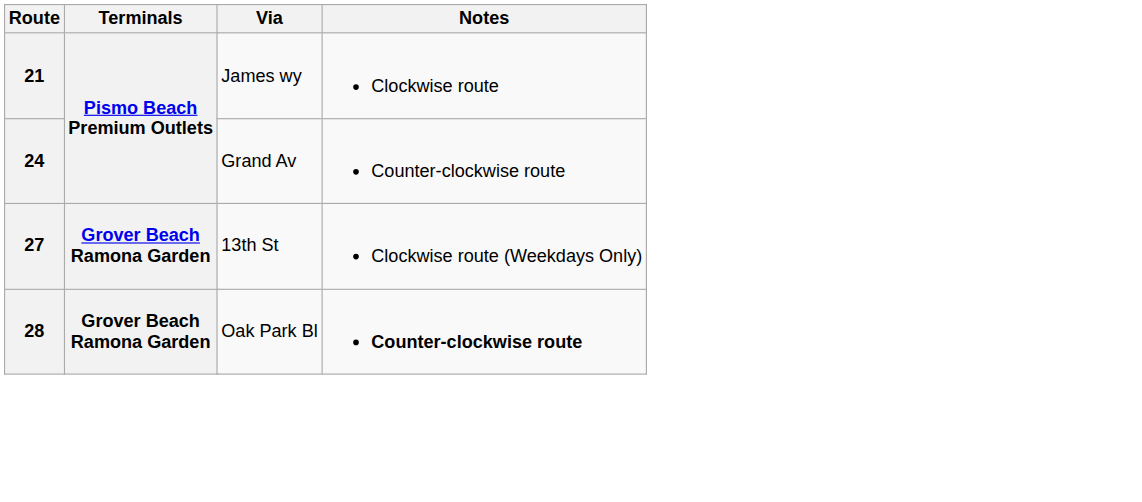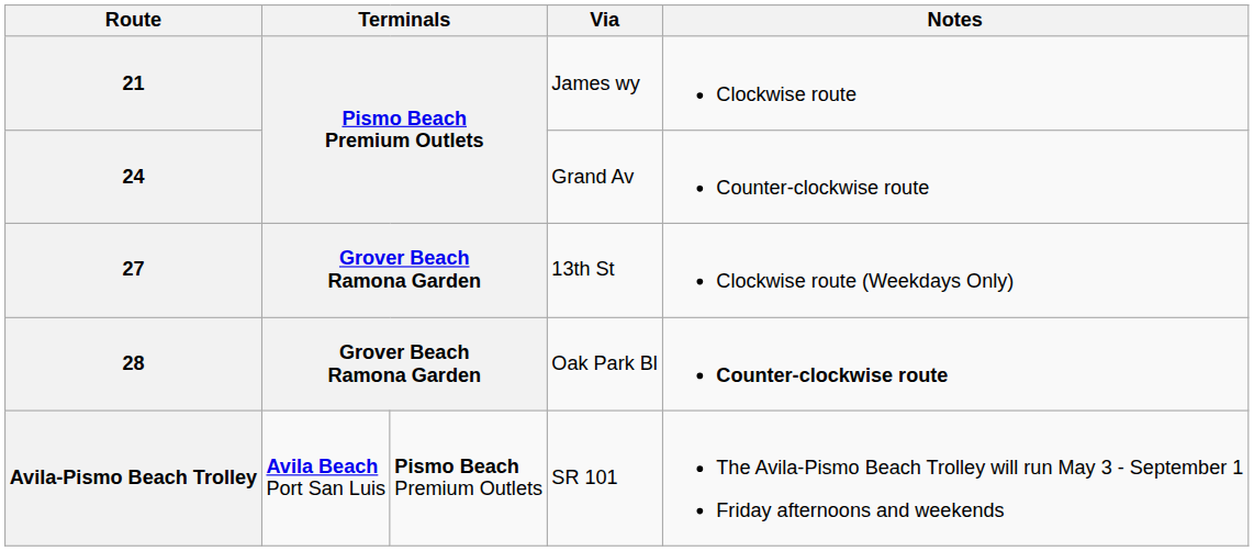 <table class="wikitable">
 <tr>
 <th>Route</th>
 <th colspan="2">Terminals</th>
 <th>Via</th>
 <th>Notes</th>
 </tr>
 <tr>
 <th>21</th>
 <th colspan="2" rowspan="2"><a href='#'><strong>Pismo Beach</strong></a><br>Premium Outlets</th>
 <td>James wy</td>
 <td><br><ul><li>Clockwise route</li></ul></td>
 </tr>
 <tr>
 <th>24</th>
 <td>Grand Av</td>
 <td><br><ul><li>Counter-clockwise route</li></ul></td>
 </tr>
 <tr>
 <th>27</th>
 <th colspan="2"><a href='#'>Grover Beach</a><br>Ramona Garden</th>
 <td>13th St</td>
 <td><br><ul><li>Clockwise route (Weekdays Only)</li></ul></td>
 </tr>
 <tr>
 <th>28</th>
 <th colspan="2">Grover Beach<br>Ramona Garden</th>
 <td>Oak Park Bl</td>
 <td><strong><br><ul><li>Counter-clockwise route</li></ul></strong></td>
 </tr>
+<tr>
+<th>Avila-Pismo Beach Trolley</th>
+<td><a href='#'><strong>Avila Beach</strong></a><br>Port San Luis</td>
+<td><strong>Pismo Beach</strong><br>Premium Outlets</td>
+<td>SR 101</td>
+<td><br><ul><li>The Avila-Pismo Beach Trolley will run May 3 - September 1</li></ul><ul><li>Friday afternoons and weekends</li></ul></td>
+</tr>
 </table>
